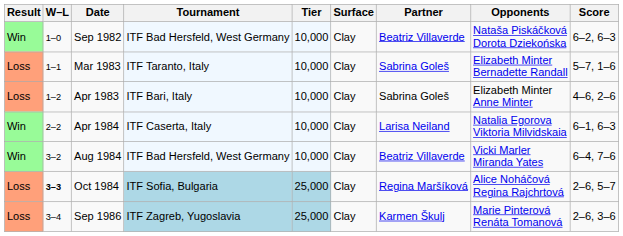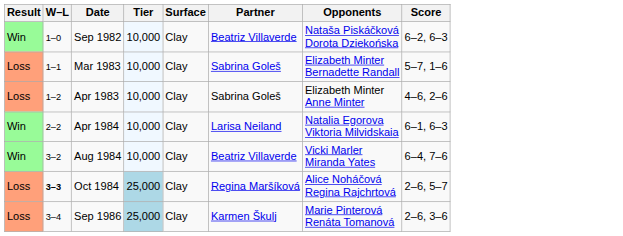 <table class="sortable wikitable">
 <tr>
 <th>Result</th>
 <th class="unsortable">W–L</th>
 <th>Date</th>
-<th>Tournament</th>
 <th>Tier</th>
 <th>Surface</th>
 <th>Partner</th>
 <th>Opponents</th>
 <th class="unsortable">Score</th>
 </tr>
 <tr>
 <td style="background:#98fb98;">Win</td>
 <td><small>1–0</small></td>
 <td>Sep 1982</td>
-<td style="background:#f0f8ff;">ITF Bad Hersfeld, West Germany</td>
 <td style="background:#f0f8ff;">10,000</td>
 <td>Clay</td>
 <td> <a href='#'>Beatriz Villaverde</a></td>
 <td> <a href='#'>Nataša Piskáčková</a><br> <a href='#'>Dorota Dziekońska</a></td>
 <td>6–2, 6–3</td>
 </tr>
 <tr>
 <td style="background:#ffa07a;">Loss</td>
 <td><small>1–1</small></td>
 <td>Mar 1983</td>
-<td style="background:#f0f8ff;">ITF Taranto, Italy</td>
 <td style="background:#f0f8ff;">10,000</td>
 <td>Clay</td>
 <td> <a href='#'>Sabrina Goleš</a></td>
 <td> <a href='#'>Elizabeth Minter</a> <br> <a href='#'>Bernadette Randall</a></td>
 <td>5–7, 1–6</td>
 </tr>
 <tr>
 <td style="background:#ffa07a;">Loss</td>
 <td><small>1–2</small></td>
 <td>Apr 1983</td>
-<td style="background:#f0f8ff;">ITF Bari, Italy</td>
 <td style="background:#f0f8ff;">10,000</td>
 <td>Clay</td>
 <td> Sabrina Goleš</td>
 <td> Elizabeth Minter <br> <a href='#'>Anne Minter</a></td>
 <td>4–6, 2–6</td>
 </tr>
 <tr>
 <td style="background:#98fb98;">Win</td>
 <td><small>2–2</small></td>
 <td>Apr 1984</td>
-<td style="background:#f0f8ff;">ITF Caserta, Italy</td>
 <td style="background:#f0f8ff;">10,000</td>
 <td>Clay</td>
 <td> <a href='#'>Larisa Neiland</a></td>
 <td> <a href='#'>Natalia Egorova</a> <br> <a href='#'>Viktoria Milvidskaia</a></td>
 <td>6–1, 6–3</td>
 </tr>
 <tr>
 <td style="background:#98fb98;">Win</td>
 <td><small>3–2</small></td>
 <td>Aug 1984</td>
-<td style="background:#f0f8ff;">ITF Bad Hersfeld, West Germany</td>
 <td style="background:#f0f8ff;">10,000</td>
 <td>Clay</td>
 <td> <a href='#'>Beatriz Villaverde</a></td>
 <td> <a href='#'>Vicki Marler</a> <br> <a href='#'>Miranda Yates</a></td>
 <td>6–4, 7–6</td>
 </tr>
 <tr>
 <td style="background:#ffa07a;">Loss</td>
 <td><strong><small>3–3</small></strong></td>
 <td>Oct 1984</td>
-<td style="background:lightblue;">ITF Sofia, Bulgaria</td>
 <td style="background:lightblue;">25,000</td>
 <td>Clay</td>
 <td> <a href='#'>Regina Maršíková</a></td>
 <td> <a href='#'>Alice Noháčová</a> <br> <a href='#'>Regina Rajchrtová</a></td>
 <td>2–6, 5–7</td>
 </tr>
 <tr>
 <td style="background:#ffa07a;">Loss</td>
 <td><small>3–4</small></td>
 <td>Sep 1986</td>
-<td style="background:lightblue;">ITF Zagreb, Yugoslavia</td>
 <td style="background:lightblue;">25,000</td>
 <td>Clay</td>
 <td> <a href='#'>Karmen Škulj</a></td>
 <td> <a href='#'>Marie Pinterová</a> <br> <a href='#'>Renáta Tomanová</a></td>
 <td>2–6, 3–6</td>
 </tr>
 </table>
